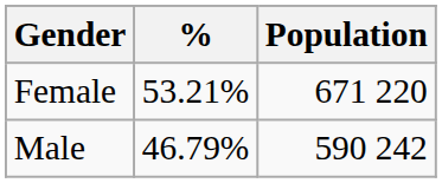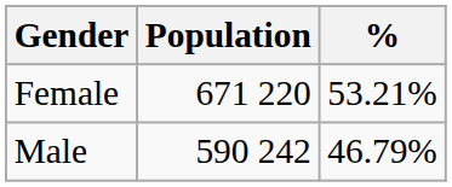 <table class="wikitable" style="font-size: 95%; text-align: right">
 <tr>
 <th>Gender</th>
+<th>Population</th>
 <th>%</th>
-<th>Population</th>
 </tr>
 <tr>
 <td align=left>Female</td>
+<td>671 220</td>
 <td>53.21%</td>
-<td>671 220</td>
 </tr>
 <tr>
 <td align=left>Male</td>
+<td>590 242</td>
 <td>46.79%</td>
-<td>590 242</td>
 </tr>
 </table>
